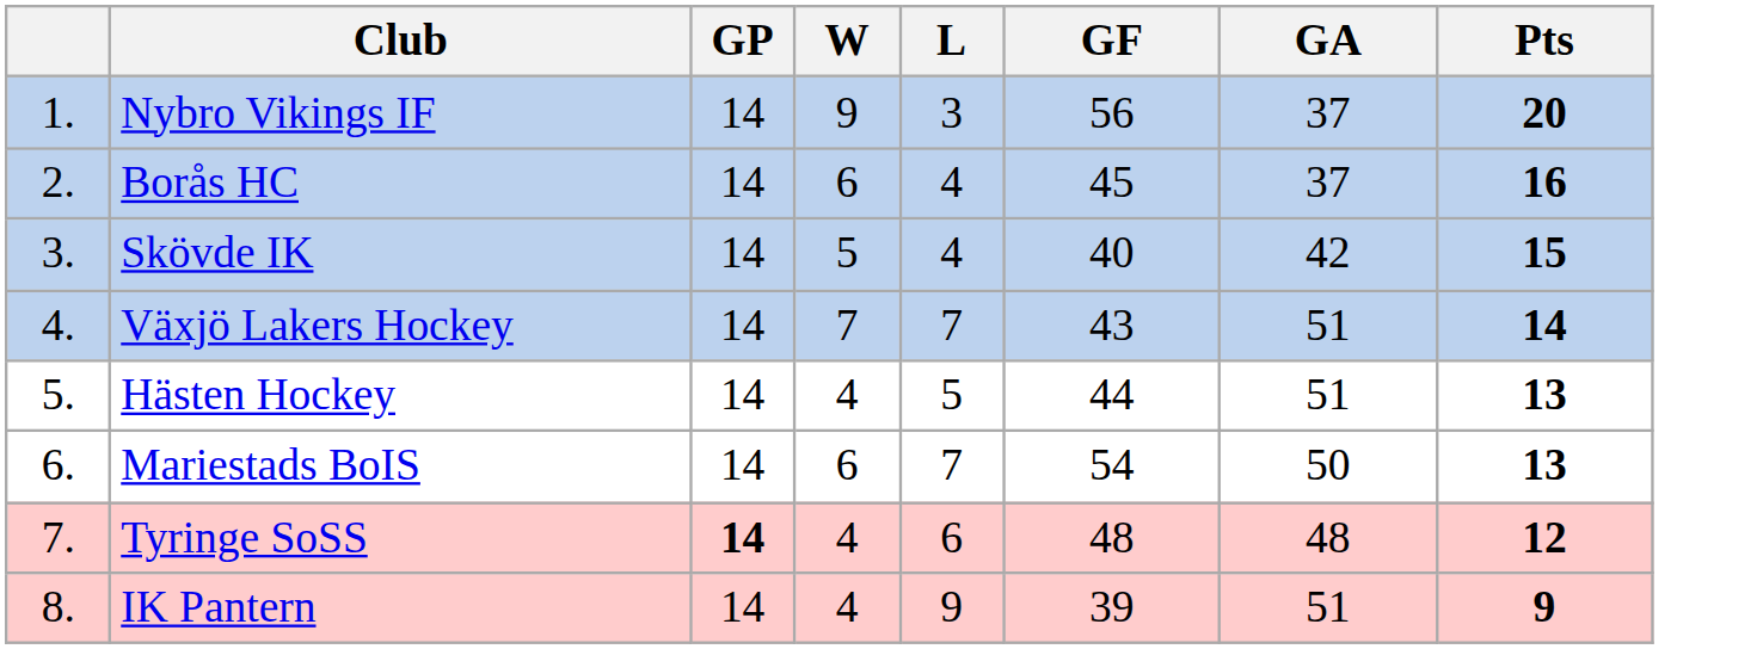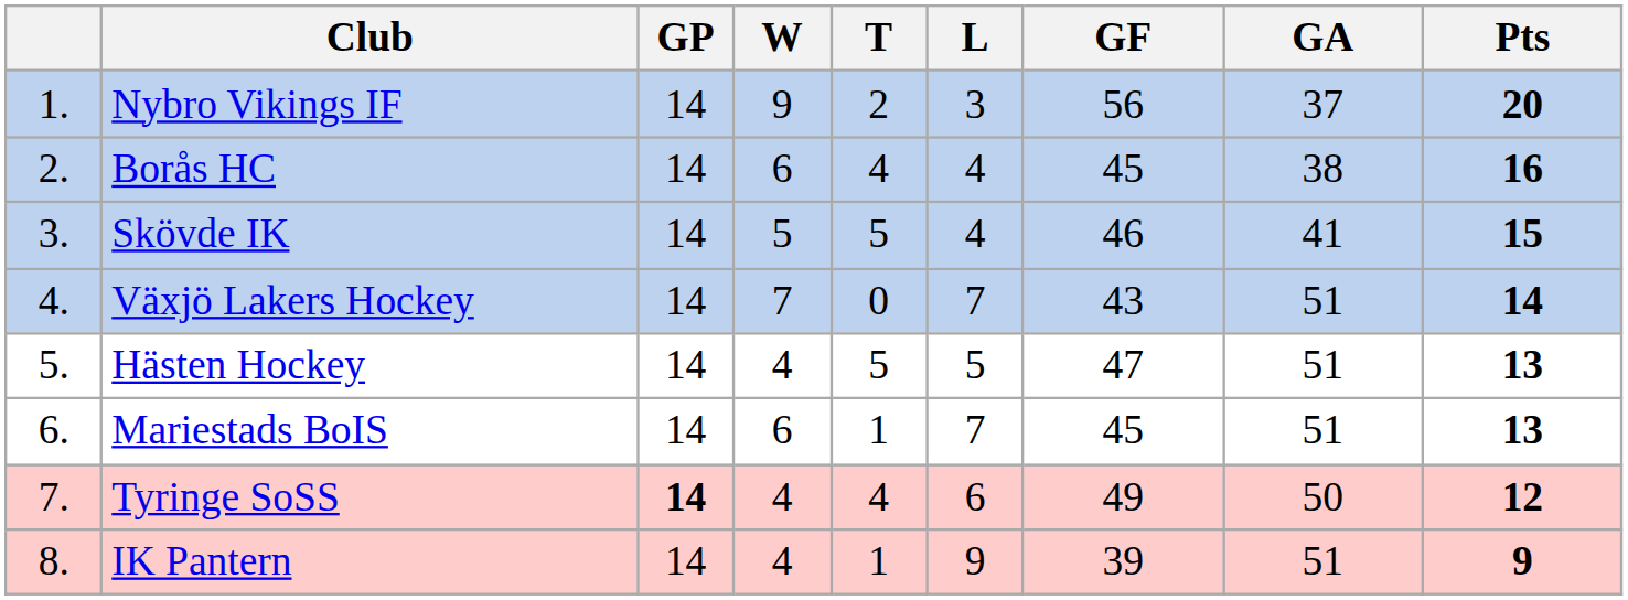 <table class="wikitable">
 <tr>
 <th width="30"></th>
 <th width="200">Club</th>
 <th width="30">GP</th>
 <th width="30">W</th>
+<th width="30">T</th>
 <th width="30">L</th>
 <th width="70">GF</th>
 <th width="70">GA</th>
 <th width="70">Pts</th>
 </tr>
 <tr bgcolor="#BCD2EE" align="center">
 <td>1.</td>
 <td align="left"><a href='#'>Nybro Vikings IF</a></td>
 <td>14</td>
 <td>9</td>
+<td>2</td>
 <td>3</td>
 <td>56</td>
 <td>37</td>
 <td><strong>20</strong></td>
 </tr>
 <tr bgcolor="#BCD2EE" align="center">
 <td>2.</td>
 <td align="left"><a href='#'>Borås HC</a></td>
 <td>14</td>
 <td>6</td>
 <td>4</td>
+<td>4</td>
 <td>45</td>
-<td>37</td>
+<td>38</td>
 <td><strong>16</strong></td>
 </tr>
 <tr bgcolor="#BCD2EE" align="center">
 <td>3.</td>
 <td align="left"><a href='#'>Skövde IK</a></td>
 <td>14</td>
 <td>5</td>
+<td>5</td>
 <td>4</td>
-<td>40</td>
-<td>42</td>
+<td>46</td>
+<td>41</td>
 <td><strong>15</strong></td>
 </tr>
 <tr bgcolor="#BCD2EE" align="center">
 <td>4.</td>
 <td align="left"><a href='#'>Växjö Lakers Hockey</a></td>
 <td>14</td>
 <td>7</td>
+<td>0</td>
 <td>7</td>
 <td>43</td>
 <td>51</td>
 <td><strong>14</strong></td>
 </tr>
 <tr bgcolor="#FFFFFF" align="center">
 <td>5.</td>
 <td align="left"><a href='#'>Hästen Hockey</a></td>
 <td>14</td>
 <td>4</td>
 <td>5</td>
-<td>44</td>
+<td>5</td>
+<td>47</td>
 <td>51</td>
 <td><strong>13</strong></td>
 </tr>
 <tr bgcolor="#FFFFFF" align="center">
 <td>6.</td>
 <td align="left"><a href='#'>Mariestads BoIS</a></td>
 <td>14</td>
 <td>6</td>
+<td>1</td>
 <td>7</td>
-<td>54</td>
-<td>50</td>
+<td>45</td>
+<td>51</td>
 <td><strong>13</strong></td>
 </tr>
 <tr bgcolor="#FFCCCC" align="center">
 <td>7.</td>
 <td align="left"><a href='#'>Tyringe SoSS</a></td>
 <td><strong>14</strong></td>
 <td>4</td>
+<td>4</td>
 <td>6</td>
-<td>48</td>
-<td>48</td>
+<td>49</td>
+<td>50</td>
 <td><strong>12</strong></td>
 </tr>
 <tr bgcolor="#FFCCCC" align="center">
 <td>8.</td>
 <td align="left"><a href='#'>IK Pantern</a></td>
 <td>14</td>
 <td>4</td>
+<td>1</td>
 <td>9</td>
 <td>39</td>
 <td>51</td>
 <td><strong>9</strong></td>
 </tr>
 </table>
